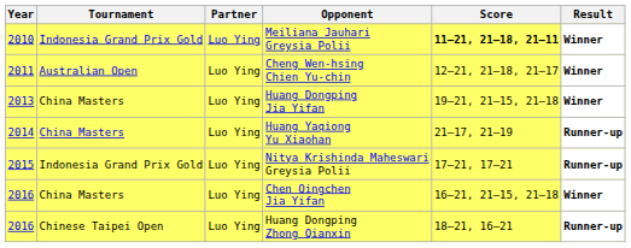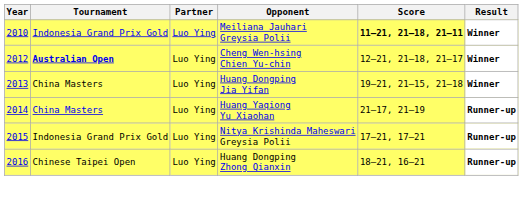 <table class="sortable wikitable" style="font-size: 90%;">
 <tr>
 <th>Year</th>
 <th>Tournament</th>
 <th>Partner</th>
 <th>Opponent</th>
 <th>Score</th>
 <th>Result</th>
 </tr>
 <tr style="background:#FFFF67">
 <td align="center"><a href='#'>2010</a></td>
 <td align="left"><a href='#'>Indonesia Grand Prix Gold</a></td>
 <td align="left"> <a href='#'>Luo Ying</a></td>
 <td align="left"> <a href='#'>Meiliana Jauhari</a> <br>  <a href='#'>Greysia Polii</a></td>
 <td align="left"><strong>11–21, 21–18, 21–11</strong></td>
 <td style="text-align:left; background:white"> <strong>Winner</strong></td>
 </tr>
 <tr style="background:#FFFF67">
-<td align="center"><a href='#'>2011</a></td>
-<td align="left"><a href='#'>Australian Open</a></td>
+<td align="center"><a href='#'>2012</a></td>
+<td align="left"><strong><a href='#'>Australian Open</a></strong></td>
 <td align="left"> Luo Ying</td>
 <td align="left"> <a href='#'>Cheng Wen-hsing</a> <br>  <a href='#'>Chien Yu-chin</a></td>
 <td align="left">12–21, 21–18, 21–17</td>
 <td style="text-align:left; background:white"> <strong>Winner</strong></td>
 </tr>
 <tr style="background:#FFFF67">
 <td align="center"><a href='#'>2013</a></td>
 <td align="left">China Masters</td>
 <td align="left"> Luo Ying</td>
 <td align="left"> <a href='#'>Huang Dongping</a> <br>  <a href='#'>Jia Yifan</a></td>
 <td align="left">19–21, 21–15, 21–18</td>
 <td style="text-align:left; background:white"> <strong>Winner</strong></td>
 </tr>
 <tr style="background:#FFFF67">
 <td align="center"><a href='#'>2014</a></td>
 <td align="left"><a href='#'>China Masters</a></td>
 <td align="left"> Luo Ying</td>
 <td align="left"> <a href='#'>Huang Yaqiong</a> <br>  <a href='#'>Yu Xiaohan</a></td>
 <td align="left">21–17, 21–19</td>
 <td style="text-align:left; background:white"> <strong>Runner-up</strong></td>
 </tr>
 <tr style="background:#FFFF67">
 <td align="center"><a href='#'>2015</a></td>
 <td align="left">Indonesia Grand Prix Gold</td>
 <td align="left"> Luo Ying</td>
 <td align="left"> <a href='#'>Nitya Krishinda Maheswari</a> <br>  Greysia Polii</td>
 <td align="left">17–21, 17–21</td>
 <td style="text-align:left; background:white"> <strong>Runner-up</strong></td>
 </tr>
 <tr style="background:#FFFF67">
 <td align="center"><a href='#'>2016</a></td>
-<td align="left">China Masters</td>
-<td align="left"> Luo Ying</td>
-<td align="left"> <a href='#'>Chen Qingchen</a> <br>  <a href='#'>Jia Yifan</a></td>
-<td align="left">16–21, 21–15, 21–18</td>
-<td style="text-align:left; background:white"> <strong>Winner</strong></td>
-</tr>
-<tr style="background:#FFFF67">
-<td align="center"><a href='#'>2016</a></td>
 <td align="left">Chinese Taipei Open</td>
 <td align="left"> Luo Ying</td>
 <td align="left"> Huang Dongping <br>  <a href='#'>Zhong Qianxin</a></td>
 <td align="left">18–21, 16–21</td>
 <td style="text-align:left; background:white"> <strong>Runner-up</strong></td>
 </tr>
 </table>
